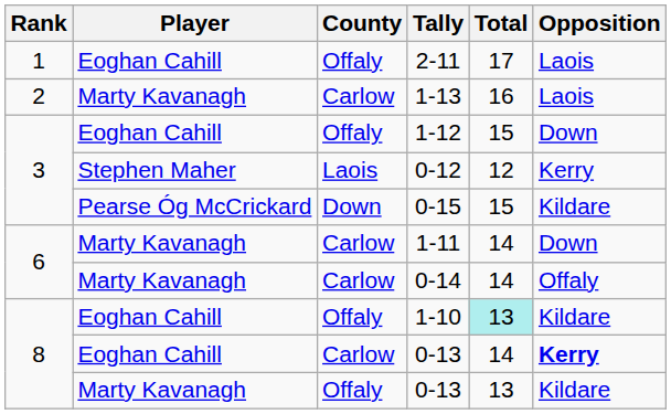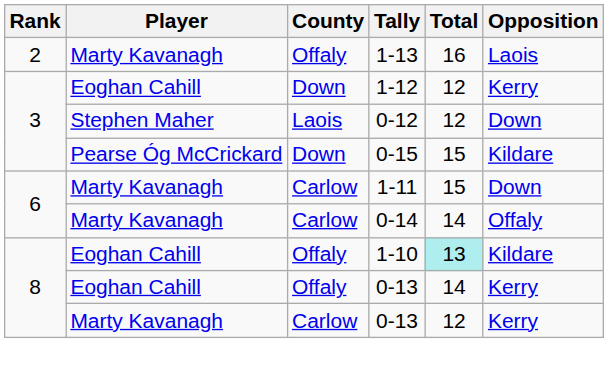 <table class="wikitable">
 <tr>
 <th>Rank</th>
 <th>Player</th>
 <th>County</th>
 <th>Tally</th>
 <th>Total</th>
 <th>Opposition</th>
 </tr>
 <tr>
-<td rowspan="1" style="text-align:center;">1</td>
-<td><a href='#'>Eoghan Cahill</a></td>
-<td><a href='#'>Offaly</a></td>
-<td align=center>2-11</td>
-<td align=center>17</td>
-<td><a href='#'>Laois</a></td>
-</tr>
-<tr>
 <td rowspan="1" style="text-align:center;">2</td>
 <td><a href='#'>Marty Kavanagh</a></td>
-<td><a href='#'>Carlow</a></td>
+<td><a href='#'>Offaly</a></td>
 <td align=center>1-13</td>
 <td align=center>16</td>
 <td><a href='#'>Laois</a></td>
 </tr>
 <tr>
 <td rowspan="3" style="text-align:center;">3</td>
 <td><a href='#'>Eoghan Cahill</a></td>
-<td><a href='#'>Offaly</a></td>
+<td><a href='#'>Down</a></td>
 <td align=center>1-12</td>
-<td align=center>15</td>
-<td><a href='#'>Down</a></td>
+<td align=center>12</td>
+<td><a href='#'>Kerry</a></td>
 </tr>
 <tr>
 <td><a href='#'>Stephen Maher</a></td>
 <td><a href='#'>Laois</a></td>
 <td align=center>0-12</td>
 <td align=center>12</td>
-<td><a href='#'>Kerry</a></td>
+<td><a href='#'>Down</a></td>
 </tr>
 <tr>
 <td><a href='#'>Pearse Óg McCrickard</a></td>
 <td><a href='#'>Down</a></td>
 <td align=center>0-15</td>
 <td align=center>15</td>
 <td><a href='#'>Kildare</a></td>
 </tr>
 <tr>
 <td rowspan="2" style="text-align:center;">6</td>
 <td><a href='#'>Marty Kavanagh</a></td>
 <td><a href='#'>Carlow</a></td>
 <td align=center>1-11</td>
-<td align=center>14</td>
+<td align=center>15</td>
 <td><a href='#'>Down</a></td>
 </tr>
 <tr>
 <td><a href='#'>Marty Kavanagh</a></td>
 <td><a href='#'>Carlow</a></td>
 <td align=center>0-14</td>
 <td align=center>14</td>
 <td><a href='#'>Offaly</a></td>
 </tr>
 <tr>
 <td rowspan="3" style="text-align:center;">8</td>
 <td><a href='#'>Eoghan Cahill</a></td>
 <td><a href='#'>Offaly</a></td>
 <td align=center>1-10</td>
 <td align=center style="background: paleturquoise;">13</td>
 <td><a href='#'>Kildare</a></td>
 </tr>
 <tr>
 <td><a href='#'>Eoghan Cahill</a></td>
-<td><a href='#'>Carlow</a></td>
+<td><a href='#'>Offaly</a></td>
 <td align=center>0-13</td>
 <td align=center>14</td>
-<td><strong><a href='#'>Kerry</a></strong></td>
+<td><a href='#'>Kerry</a></td>
 </tr>
 <tr>
 <td><a href='#'>Marty Kavanagh</a></td>
-<td><a href='#'>Offaly</a></td>
+<td><a href='#'>Carlow</a></td>
 <td align=center>0-13</td>
-<td align=center>13</td>
-<td><a href='#'>Kildare</a></td>
+<td align=center>12</td>
+<td><a href='#'>Kerry</a></td>
 </tr>
 </table>
